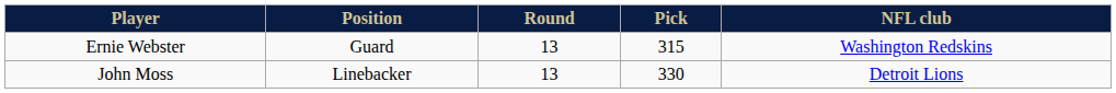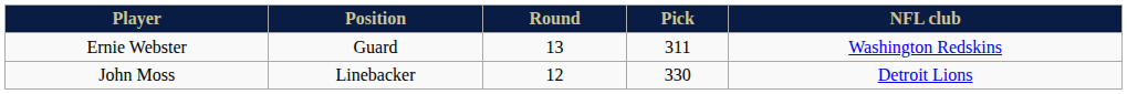 <table class="wikitable" width="80%">
 <tr align="center"  style="background:#091C44;color:#CEC499;">
 <td><strong>Player</strong></td>
 <td><strong>Position</strong></td>
 <td><strong>Round</strong></td>
 <td><strong>Pick</strong></td>
 <td><strong>NFL club</strong></td>
 </tr>
 <tr align="center" bgcolor="">
 <td>Ernie Webster</td>
 <td>Guard</td>
 <td>13</td>
-<td>315</td>
+<td>311</td>
 <td><a href='#'>Washington Redskins</a></td>
 </tr>
 <tr align="center" bgcolor="">
 <td>John Moss</td>
 <td>Linebacker</td>
-<td>13</td>
+<td>12</td>
 <td>330</td>
 <td><a href='#'>Detroit Lions</a></td>
 </tr>
 <tr align="center" bgcolor="">
 </tr>
 </table>
